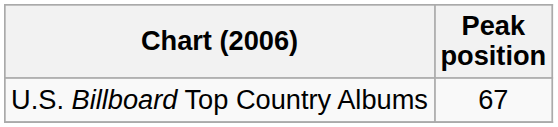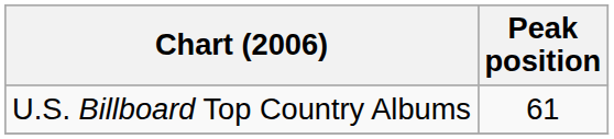 <table class="wikitable">
 <tr>
 <th>Chart (2006)</th>
 <th>Peak<br>position<br></th>
 </tr>
 <tr>
 <td>U.S. <em>Billboard</em> Top Country Albums</td>
-<td align="center">67</td>
+<td align="center">61</td>
 </tr>
 <tr>
 </tr>
 </table>
